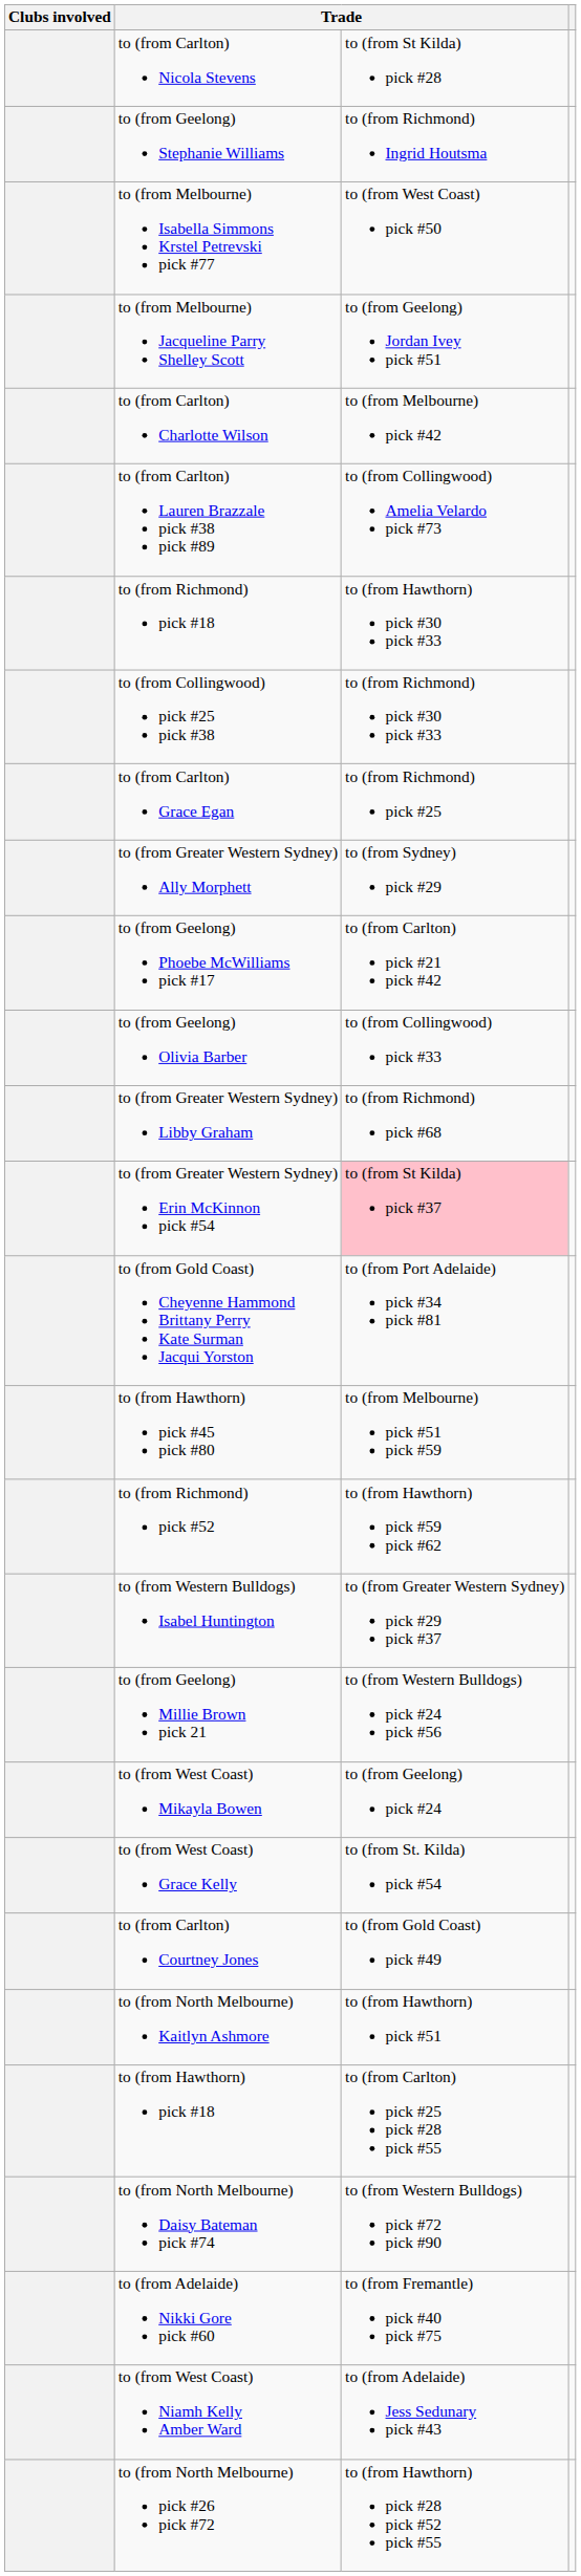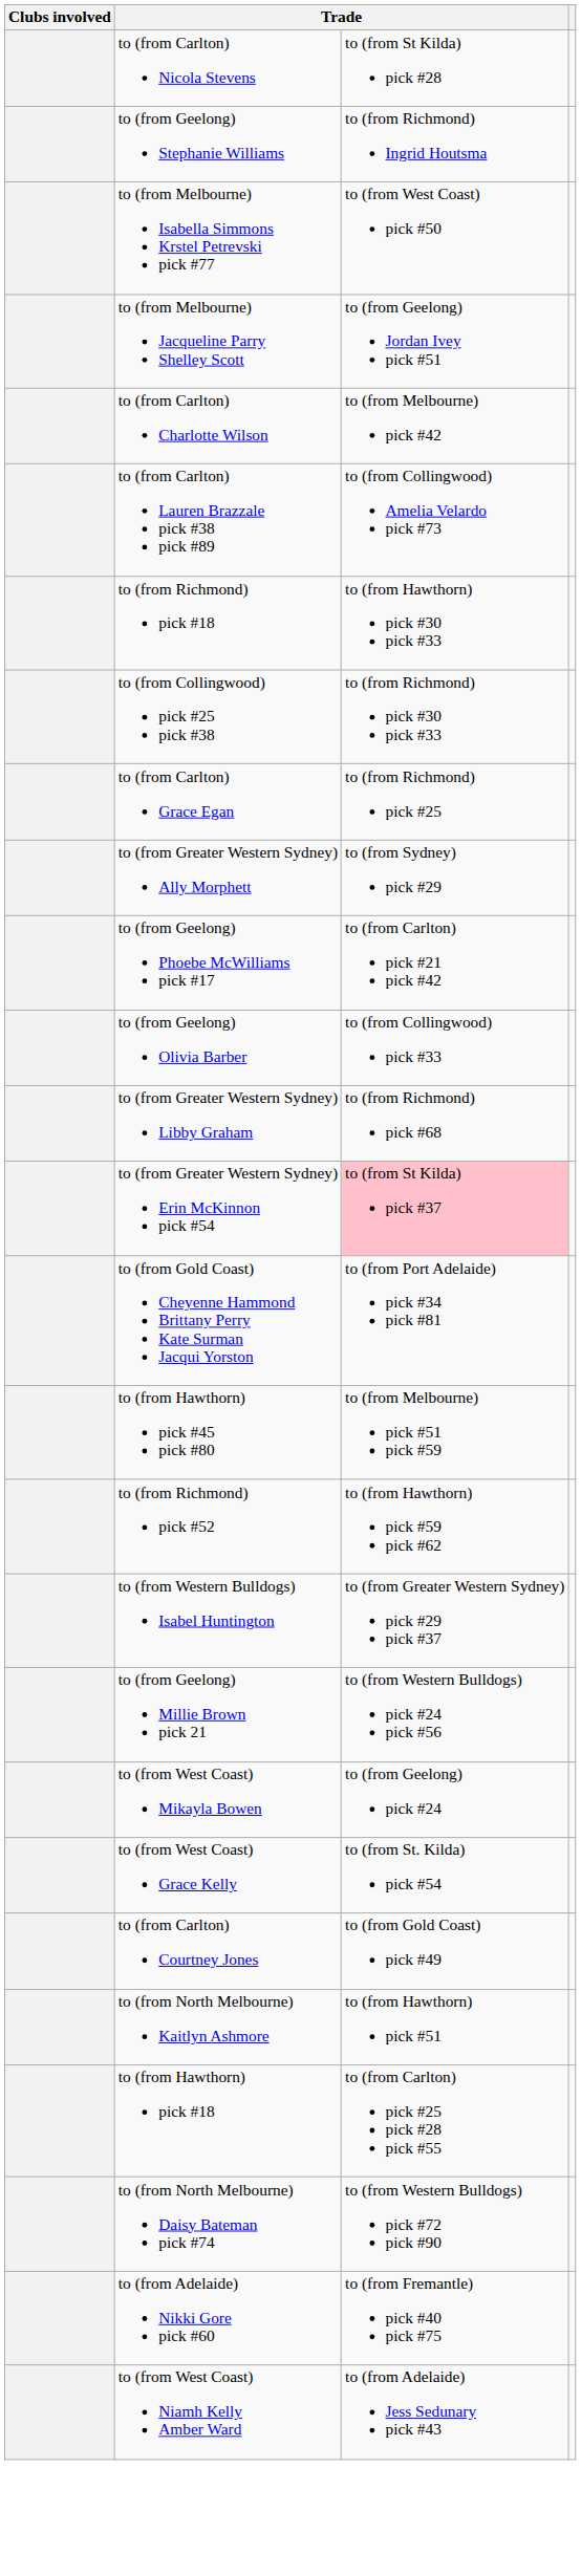 <table class="wikitable plainrowheaders">
 <tr>
 <th>Clubs involved</th>
 <th colspan="2">Trade</th>
 <th></th>
 </tr>
 <tr>
 <th scope="row"><br></th>
 <td valign=top>to  (from Carlton)<br><ul><li><a href='#'>Nicola Stevens</a></li></ul></td>
 <td valign=top>to  (from St Kilda)<br><ul><li>pick #28</li></ul></td>
 <td align=center></td>
 </tr>
 <tr>
 <th scope="row"><br></th>
 <td valign=top>to  (from Geelong)<br><ul><li><a href='#'>Stephanie Williams</a></li></ul></td>
 <td valign=top>to  (from Richmond)<br><ul><li><a href='#'>Ingrid Houtsma</a></li></ul></td>
 <td align=center></td>
 </tr>
 <tr>
 <th scope="row"><br></th>
 <td valign=top>to  (from Melbourne)<br><ul><li><a href='#'>Isabella Simmons</a></li><li><a href='#'>Krstel Petrevski</a></li><li>pick #77</li></ul></td>
 <td valign=top>to  (from West Coast)<br><ul><li>pick #50</li></ul></td>
 <td align=center></td>
 </tr>
 <tr>
 <th scope="row"><br></th>
 <td valign=top>to  (from Melbourne)<br><ul><li><a href='#'>Jacqueline Parry</a></li><li><a href='#'>Shelley Scott</a></li></ul></td>
 <td valign=top>to  (from Geelong)<br><ul><li><a href='#'>Jordan Ivey</a></li><li>pick #51</li></ul></td>
 <td align=center></td>
 </tr>
 <tr>
 <th scope="row"><br></th>
 <td valign=top>to  (from Carlton)<br><ul><li><a href='#'>Charlotte Wilson</a></li></ul></td>
 <td valign=top>to  (from Melbourne)<br><ul><li>pick #42</li></ul></td>
 <td align=center></td>
 </tr>
 <tr>
 <th scope="row"><br></th>
 <td valign=top>to  (from Carlton)<br><ul><li><a href='#'>Lauren Brazzale</a></li><li>pick #38</li><li>pick #89</li></ul></td>
 <td valign=top>to  (from Collingwood)<br><ul><li><a href='#'>Amelia Velardo</a></li><li>pick #73</li></ul></td>
 <td align=center></td>
 </tr>
 <tr>
 <th scope="row"><br></th>
 <td valign=top>to  (from Richmond)<br><ul><li>pick #18</li></ul></td>
 <td valign=top>to  (from Hawthorn)<br><ul><li>pick #30</li><li>pick #33</li></ul></td>
 <td align=center></td>
 </tr>
 <tr>
 <th scope="row"><br></th>
 <td valign=top>to  (from Collingwood)<br><ul><li>pick #25</li><li>pick #38</li></ul></td>
 <td valign=top>to  (from Richmond)<br><ul><li>pick #30</li><li>pick #33</li></ul></td>
 <td align=center></td>
 </tr>
 <tr>
 <th scope="row"><br></th>
 <td valign=top>to  (from Carlton)<br><ul><li><a href='#'>Grace Egan</a></li></ul></td>
 <td valign=top>to  (from Richmond)<br><ul><li>pick #25</li></ul></td>
 <td align=center></td>
 </tr>
 <tr>
 <th scope="row"><br></th>
 <td valign=top>to  (from Greater Western Sydney)<br><ul><li><a href='#'>Ally Morphett</a></li></ul></td>
 <td valign=top>to  (from Sydney)<br><ul><li>pick #29</li></ul></td>
 <td align=center></td>
 </tr>
 <tr>
 <th scope="row"><br></th>
 <td valign=top>to  (from Geelong)<br><ul><li><a href='#'>Phoebe McWilliams</a></li><li>pick #17</li></ul></td>
 <td valign=top>to  (from Carlton)<br><ul><li>pick #21</li><li>pick #42</li></ul></td>
 <td align=center></td>
 </tr>
 <tr>
 <th scope="row"><br></th>
 <td valign=top>to  (from Geelong)<br><ul><li><a href='#'>Olivia Barber</a></li></ul></td>
 <td valign=top>to  (from Collingwood)<br><ul><li>pick #33</li></ul></td>
 <td align=center></td>
 </tr>
 <tr>
 <th scope="row"><br></th>
 <td valign=top>to  (from Greater Western Sydney)<br><ul><li><a href='#'>Libby Graham</a></li></ul></td>
 <td valign=top>to  (from Richmond)<br><ul><li>pick #68</li></ul></td>
 <td align=center></td>
 </tr>
 <tr>
 <th scope="row"><br></th>
 <td valign=top>to  (from Greater Western Sydney)<br><ul><li><a href='#'>Erin McKinnon</a></li><li>pick #54</li></ul></td>
 <td valign=top style="background: pink;">to  (from St Kilda)<br><ul><li>pick #37</li></ul></td>
 <td align=center></td>
 </tr>
 <tr>
 <th scope="row"><br></th>
 <td valign=top>to  (from Gold Coast)<br><ul><li><a href='#'>Cheyenne Hammond</a></li><li><a href='#'>Brittany Perry</a></li><li><a href='#'>Kate Surman</a></li><li><a href='#'>Jacqui Yorston</a></li></ul></td>
 <td valign=top>to  (from Port Adelaide)<br><ul><li>pick #34</li><li>pick #81</li></ul></td>
 <td align=center></td>
 </tr>
 <tr>
 <th scope="row"><br></th>
 <td valign=top>to  (from Hawthorn)<br><ul><li>pick #45</li><li>pick #80</li></ul></td>
 <td valign=top>to  (from Melbourne)<br><ul><li>pick #51</li><li>pick #59</li></ul></td>
 <td align=center></td>
 </tr>
 <tr>
 <th scope="row"><br></th>
 <td valign=top>to  (from Richmond)<br><ul><li>pick #52</li></ul></td>
 <td valign=top>to  (from Hawthorn)<br><ul><li>pick #59</li><li>pick #62</li></ul></td>
 <td align=center></td>
 </tr>
 <tr>
 <th scope="row"><br></th>
 <td valign=top>to  (from Western Bulldogs)<br><ul><li><a href='#'>Isabel Huntington</a></li></ul></td>
 <td valign=top>to  (from Greater Western Sydney)<br><ul><li>pick #29</li><li>pick #37</li></ul></td>
 <td align=center></td>
 </tr>
 <tr>
 <th scope="row"><br></th>
 <td valign=top>to  (from Geelong)<br><ul><li><a href='#'>Millie Brown</a></li><li>pick 21</li></ul></td>
 <td valign=top>to  (from Western Bulldogs)<br><ul><li>pick #24</li><li>pick #56</li></ul></td>
 <td align=center></td>
 </tr>
 <tr>
 <th scope="row"><br></th>
 <td valign=top>to  (from West Coast)<br><ul><li><a href='#'>Mikayla Bowen</a></li></ul></td>
 <td valign=top>to  (from Geelong)<br><ul><li>pick #24</li></ul></td>
 <td align=center></td>
 </tr>
 <tr>
 <th scope="row"><br></th>
 <td valign=top>to  (from West Coast)<br><ul><li><a href='#'>Grace Kelly</a></li></ul></td>
 <td valign=top>to  (from St. Kilda)<br><ul><li>pick #54</li></ul></td>
 <td align=center></td>
 </tr>
 <tr>
 <th scope="row"><br></th>
 <td valign=top>to  (from Carlton)<br><ul><li><a href='#'>Courtney Jones</a></li></ul></td>
 <td valign=top>to  (from Gold Coast)<br><ul><li>pick #49</li></ul></td>
 <td align=center></td>
 </tr>
 <tr>
 <th scope="row"><br></th>
 <td valign=top>to  (from North Melbourne)<br><ul><li><a href='#'>Kaitlyn Ashmore</a></li></ul></td>
 <td valign=top>to  (from Hawthorn)<br><ul><li>pick #51</li></ul></td>
 <td align=center></td>
 </tr>
 <tr>
 <th scope="row"><br></th>
 <td valign=top>to  (from Hawthorn)<br><ul><li>pick #18</li></ul></td>
 <td valign=top>to  (from Carlton)<br><ul><li>pick #25</li><li>pick #28</li><li>pick #55</li></ul></td>
 <td align=center></td>
 </tr>
 <tr>
 <th scope="row"><br></th>
 <td valign=top>to  (from North Melbourne)<br><ul><li><a href='#'>Daisy Bateman</a></li><li>pick #74</li></ul></td>
 <td valign=top>to  (from Western Bulldogs)<br><ul><li>pick #72</li><li>pick #90</li></ul></td>
 <td align=center></td>
 </tr>
 <tr>
 <th scope="row"><br></th>
 <td valign=top>to  (from Adelaide)<br><ul><li><a href='#'>Nikki Gore</a></li><li>pick #60</li></ul></td>
 <td valign=top>to  (from Fremantle)<br><ul><li>pick #40</li><li>pick #75</li></ul></td>
 <td align=center></td>
 </tr>
 <tr>
 <th scope="row"><br></th>
 <td valign=top>to  (from West Coast)<br><ul><li><a href='#'>Niamh Kelly</a></li><li><a href='#'>Amber Ward</a></li></ul></td>
 <td valign=top>to  (from Adelaide)<br><ul><li><a href='#'>Jess Sedunary</a></li><li>pick #43</li></ul></td>
 <td align=center></td>
 </tr>
-<tr>
-<th scope="row"><br></th>
-<td valign=top>to  (from North Melbourne)<br><ul><li>pick #26</li><li>pick #72</li></ul></td>
-<td valign=top>to  (from Hawthorn)<br><ul><li>pick #28</li><li>pick #52</li><li>pick #55</li></ul></td>
-<td align=center></td>
-</tr>
 </table>
